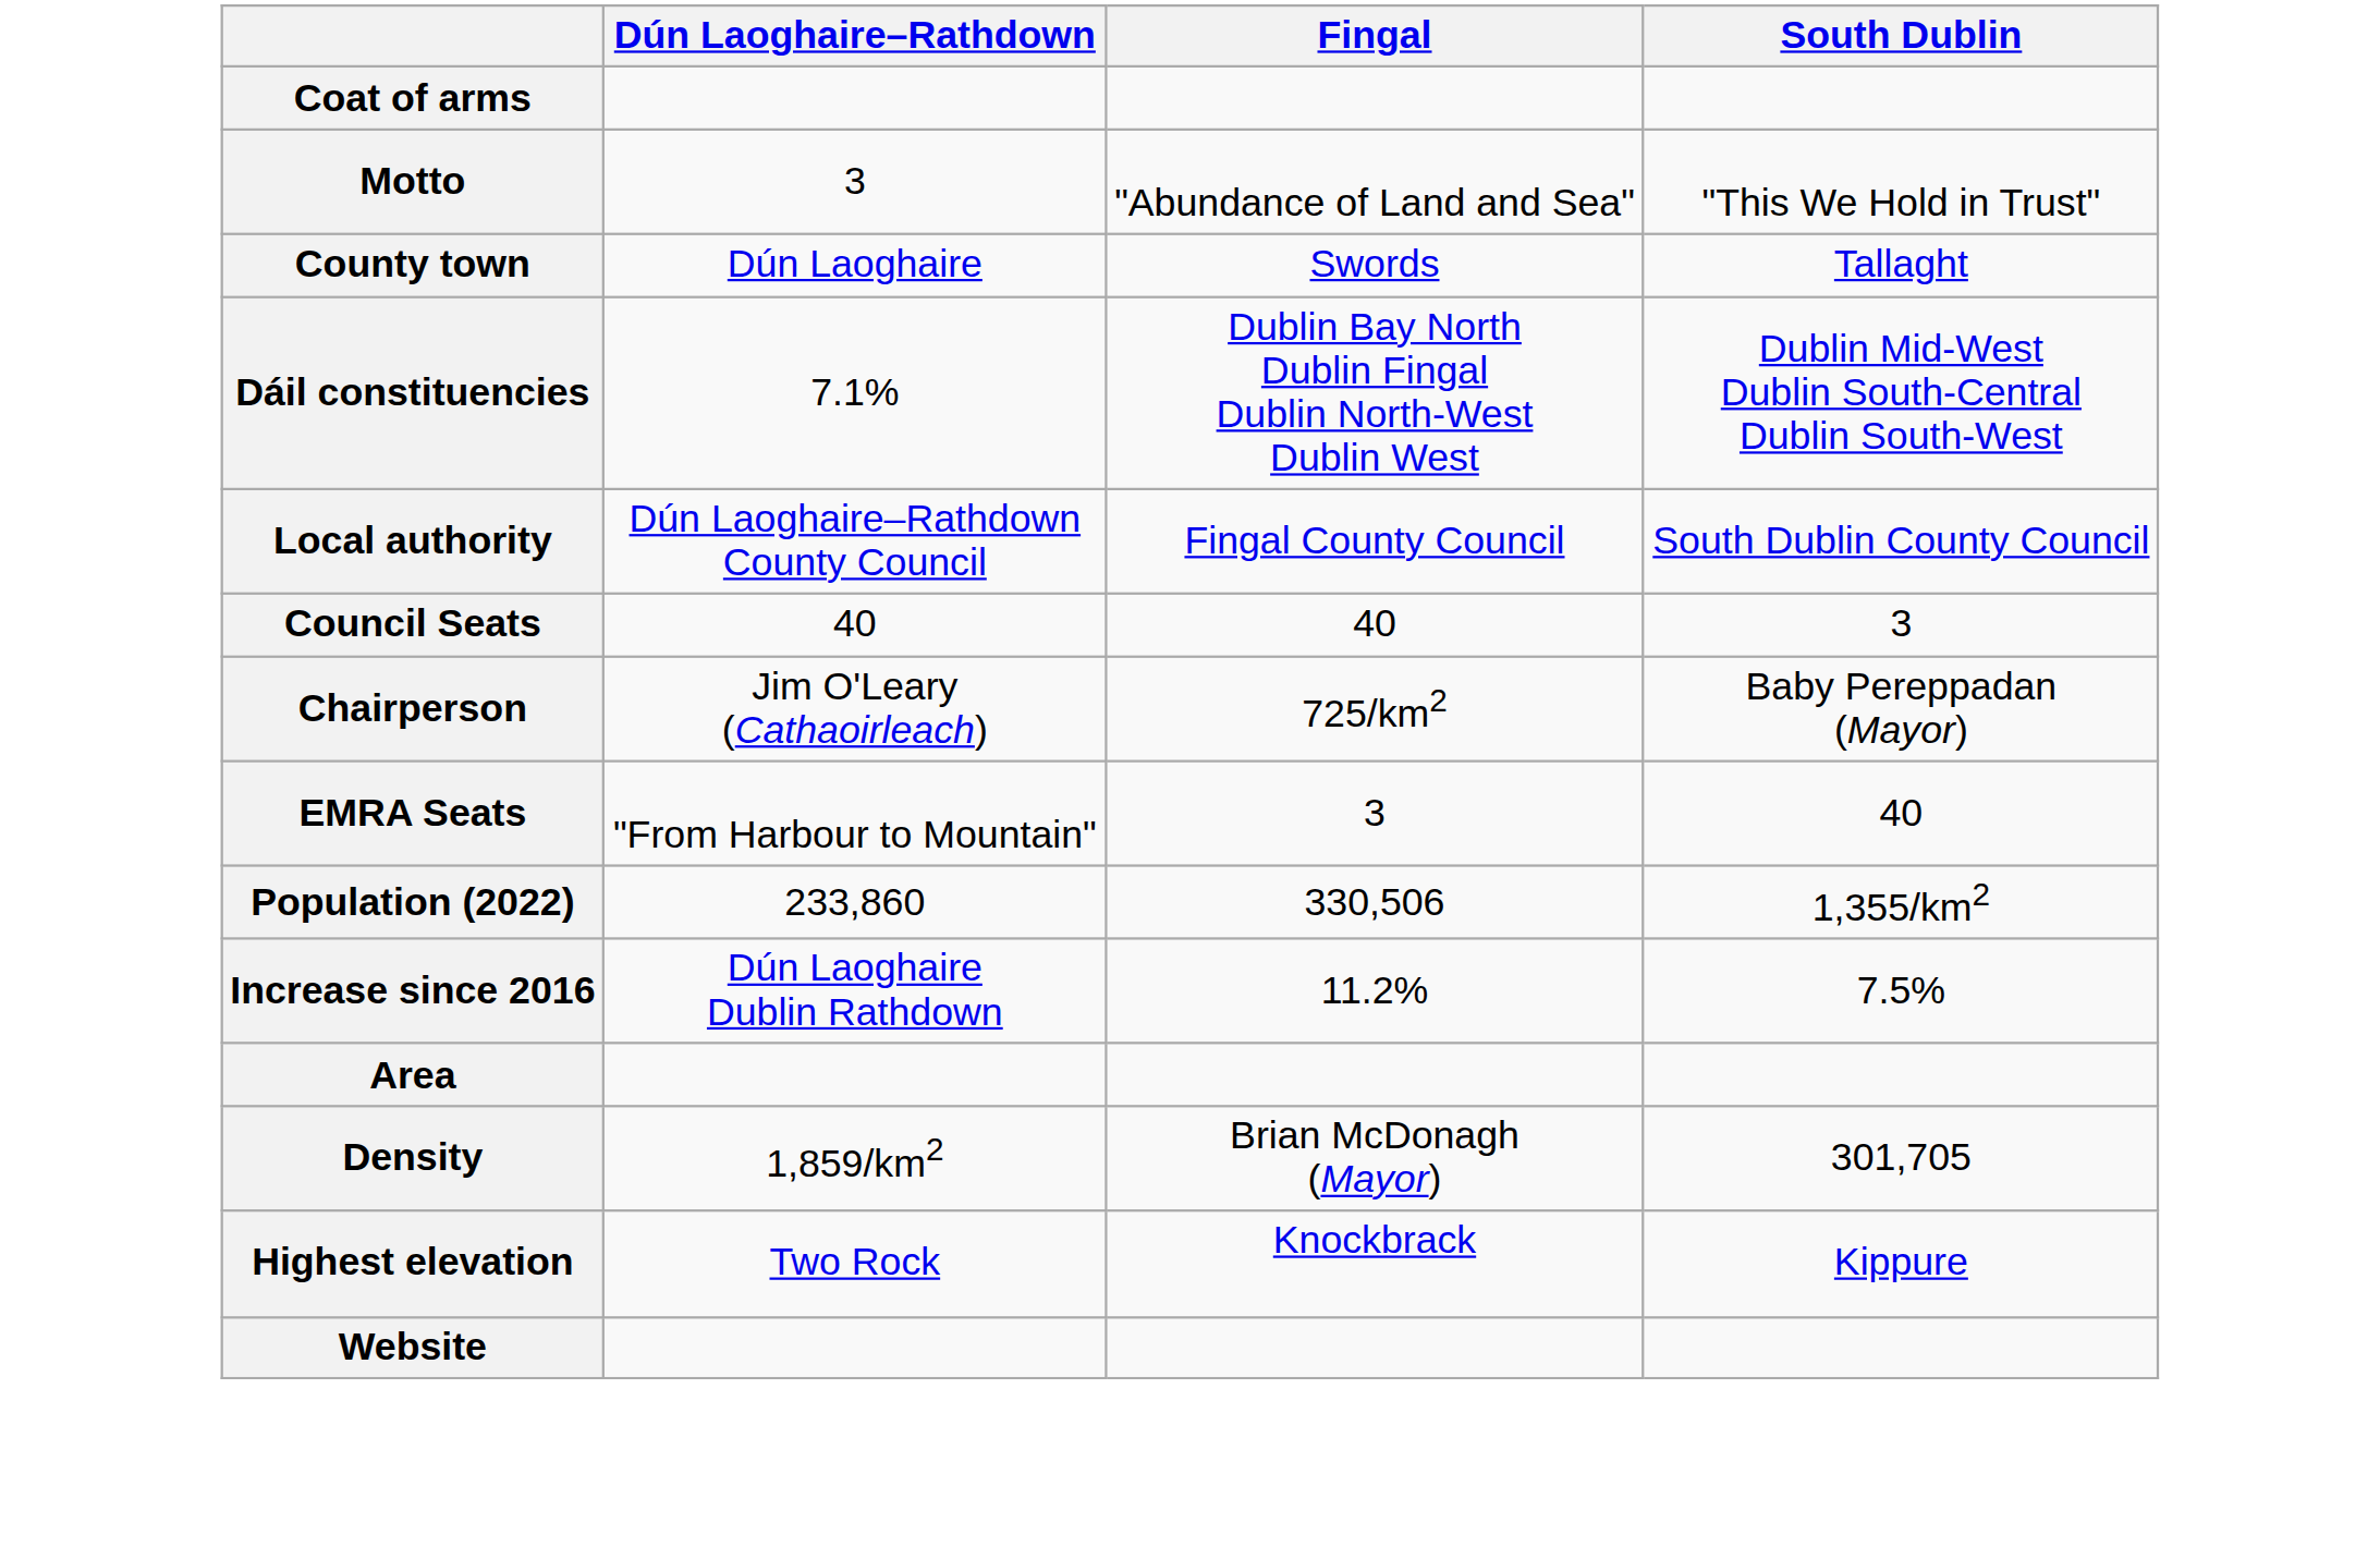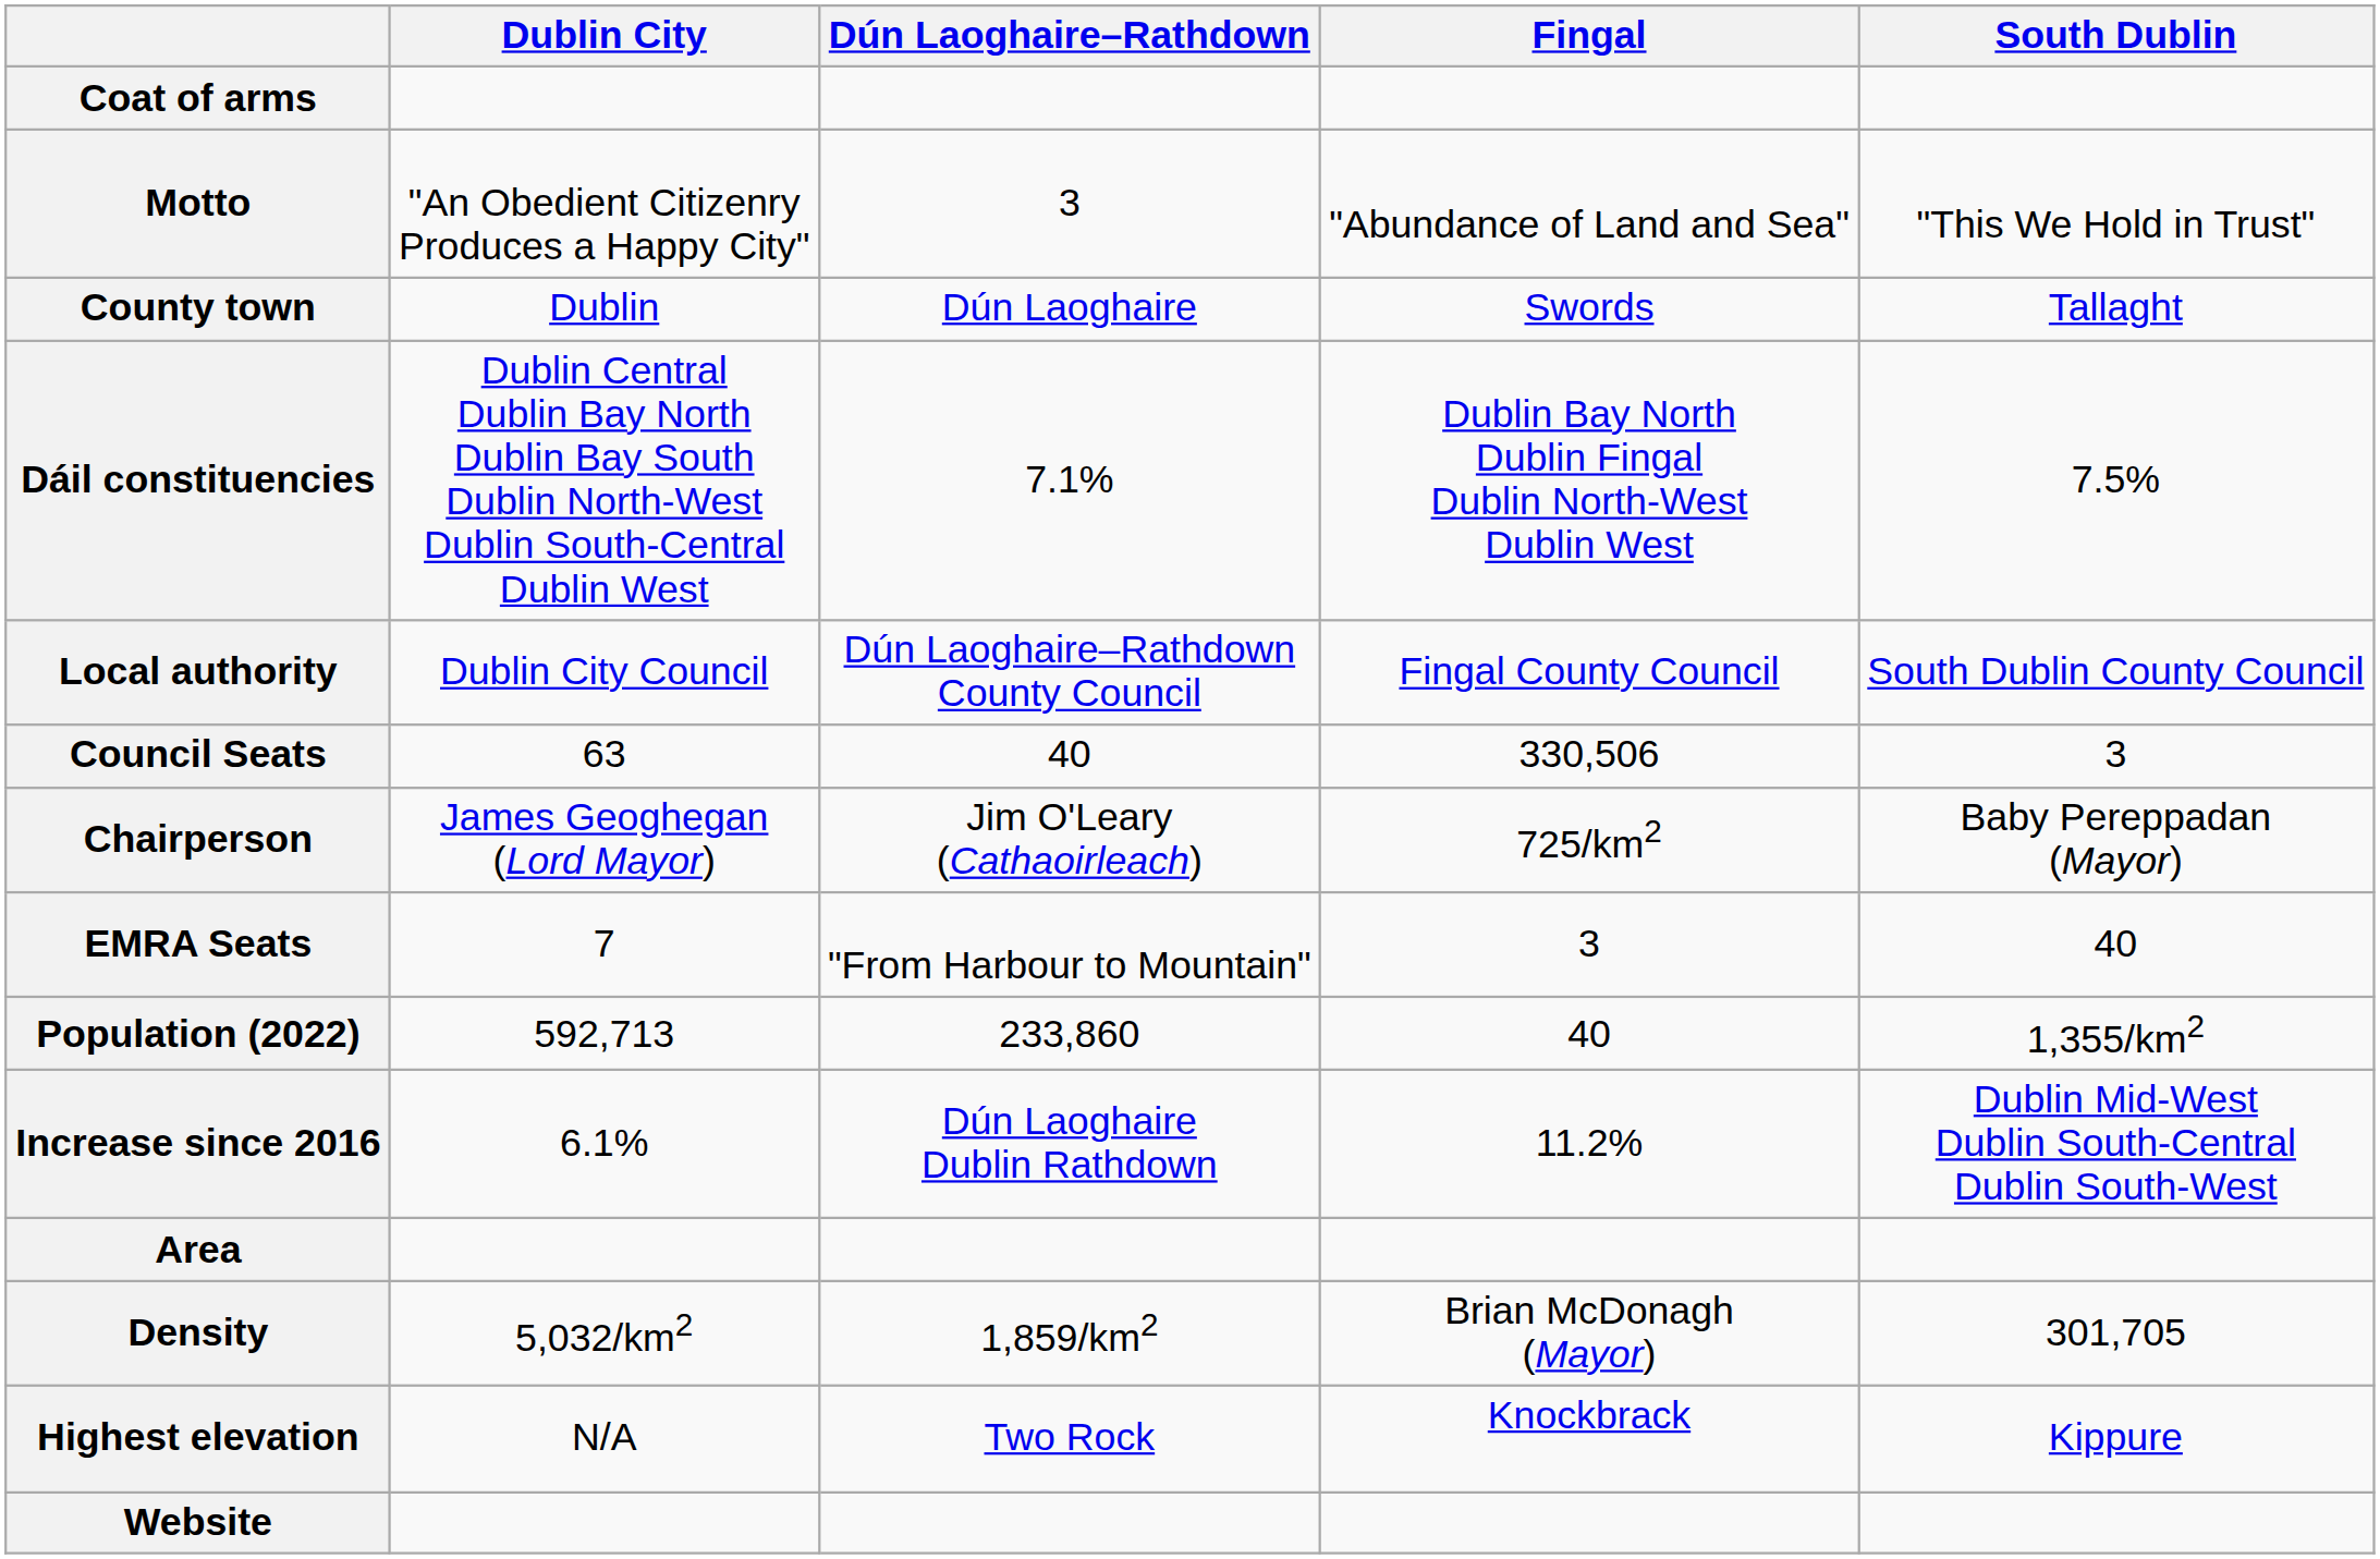 <table class=wikitable style="margin:auto; border-collapse:collapse;">
 <tr>
 <th></th>
+<th><a href='#'>Dublin City</a></th>
 <th><a href='#'>Dún Laoghaire–Rathdown</a></th>
 <th><a href='#'>Fingal</a></th>
 <th><a href='#'>South Dublin</a></th>
 </tr>
 <tr>
 <th>Coat of arms</th>
 <td style="text-align: center;"></td>
 <td style="text-align: center;"></td>
 <td style="text-align: center;"></td>
+<td style="text-align: center;"></td>
 </tr>
 <tr>
 <th>Motto</th>
+<td style="text-align: center;"><br>"An Obedient Citizenry <br> Produces a Happy City"</td>
 <td style="text-align: center;">3</td>
 <td style="text-align: center;"><br>"Abundance of Land and Sea"</td>
 <td style="text-align: center;"><br>"This We Hold in Trust"</td>
 </tr>
 <tr>
 <th>County town</th>
+<td style="text-align: center;"><a href='#'>Dublin</a></td>
 <td style="text-align: center;"><a href='#'>Dún Laoghaire</a></td>
 <td style="text-align: center;"><a href='#'>Swords</a></td>
 <td style="text-align: center;"><a href='#'>Tallaght</a></td>
 </tr>
 <tr>
 <th>Dáil constituencies</th>
+<td style="text-align: center;"><a href='#'>Dublin Central</a><br><a href='#'>Dublin Bay North</a><br><a href='#'>Dublin Bay South</a><br><a href='#'>Dublin North-West</a><br><a href='#'>Dublin South-Central</a><br><a href='#'>Dublin West</a></td>
 <td style="text-align: center;"> 7.1%</td>
 <td style="text-align: center;"><a href='#'>Dublin Bay North</a> <br> <a href='#'>Dublin Fingal</a> <br> <a href='#'>Dublin North-West</a> <br> <a href='#'>Dublin West</a></td>
-<td style="text-align: center;"><a href='#'>Dublin Mid-West</a><br><a href='#'>Dublin South-Central</a><br><a href='#'>Dublin South-West</a></td>
+<td style="text-align: center;"> 7.5%</td>
 </tr>
 <tr>
 <th>Local authority</th>
+<td style="text-align: center;"><a href='#'>Dublin City Council</a></td>
 <td style="text-align: center;"><a href='#'>Dún Laoghaire–Rathdown <br> County Council</a></td>
 <td style="text-align: center;"><a href='#'>Fingal County Council</a></td>
 <td style="text-align: center;"><a href='#'>South Dublin County Council</a></td>
 </tr>
 <tr>
 <th>Council Seats</th>
+<td style="text-align: center;">63</td>
 <td style="text-align: center;">40</td>
-<td style="text-align: center;">40</td>
+<td style="text-align: center;">330,506</td>
 <td style="text-align: center;">3</td>
 </tr>
 <tr>
 <th>Chairperson</th>
+<td style="text-align: center;"><a href='#'>James Geoghegan</a> <br> (<em><a href='#'>Lord Mayor</a></em>)</td>
 <td style="text-align: center;">Jim O'Leary <br> (<em><a href='#'>Cathaoirleach</a></em>)</td>
 <td style="text-align: center;">725/km<sup>2</sup></td>
 <td style="text-align: center;">Baby Pereppadan <br> (<em>Mayor</em>)</td>
 </tr>
 <tr>
 <th>EMRA Seats</th>
+<td style="text-align: center;">7</td>
 <td style="text-align: center;"><br>"From Harbour to Mountain"</td>
 <td style="text-align: center;">3</td>
 <td style="text-align: center;">40</td>
 </tr>
 <tr>
 <th>Population (2022)</th>
+<td style="text-align: center;">592,713</td>
 <td style="text-align: center;">233,860</td>
-<td style="text-align: center;">330,506</td>
+<td style="text-align: center;">40</td>
 <td style="text-align: center;">1,355/km<sup>2</sup></td>
 </tr>
 <tr>
 <th>Increase since 2016</th>
+<td style="text-align: center;"> 6.1%</td>
 <td style="text-align: center;"><a href='#'>Dún Laoghaire</a> <br> <a href='#'>Dublin Rathdown</a></td>
 <td style="text-align: center;"> 11.2%</td>
-<td style="text-align: center;"> 7.5%</td>
+<td style="text-align: center;"><a href='#'>Dublin Mid-West</a><br><a href='#'>Dublin South-Central</a><br><a href='#'>Dublin South-West</a></td>
 </tr>
 <tr>
 <th>Area</th>
 <td style="text-align: center;"></td>
 <td style="text-align: center;"></td>
 <td style="text-align: center;"></td>
+<td style="text-align: center;"></td>
 </tr>
 <tr>
 <th>Density</th>
+<td style="text-align: center;">5,032/km<sup>2</sup></td>
 <td style="text-align: center;">1,859/km<sup>2</sup></td>
 <td style="text-align: center;">Brian McDonagh <br> (<em><a href='#'>Mayor</a></em>)</td>
 <td style="text-align: center;">301,705</td>
 </tr>
 <tr>
 <th>Highest elevation</th>
+<td style="text-align: center;">N/A</td>
 <td style="text-align: center;"><a href='#'>Two Rock</a> <br> </td>
 <td style="text-align: center;"><a href='#'>Knockbrack</a> <br>  </td>
 <td style="text-align: center;"><a href='#'>Kippure</a> <br> </td>
 </tr>
 <tr>
 <th>Website</th>
 <td style="text-align: center;"></td>
 <td style="text-align: center;"></td>
 <td style="text-align: center;"></td>
+<td style="text-align: center;"></td>
 </tr>
 </table>
